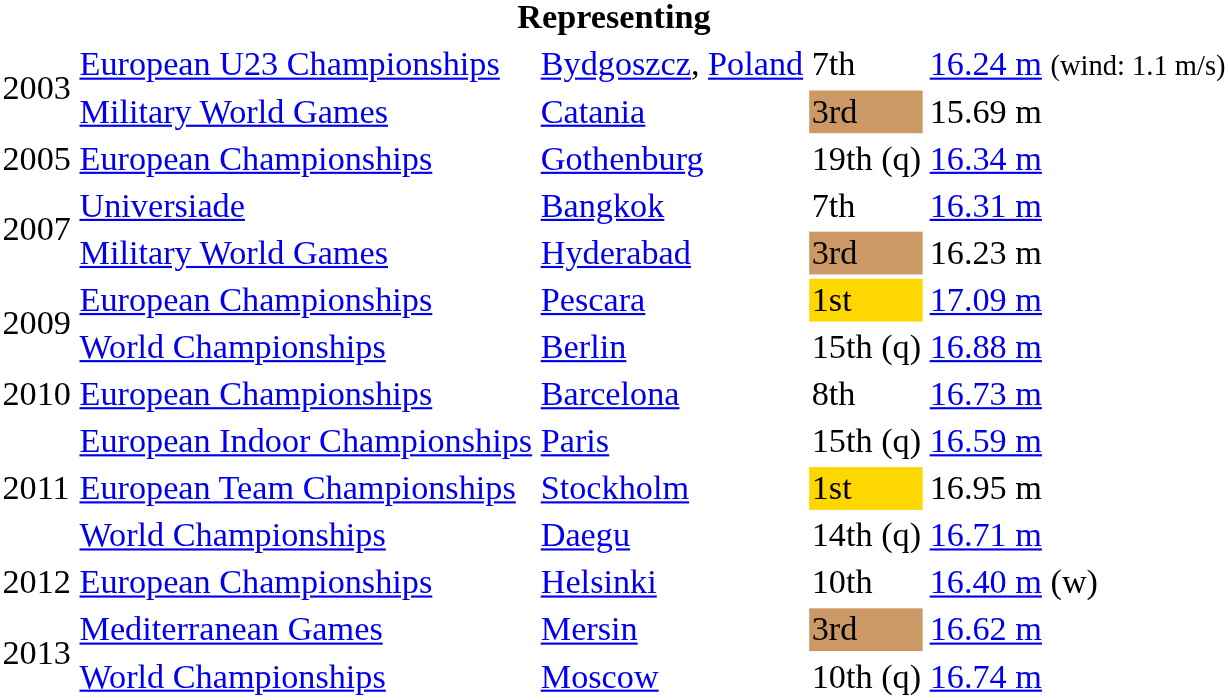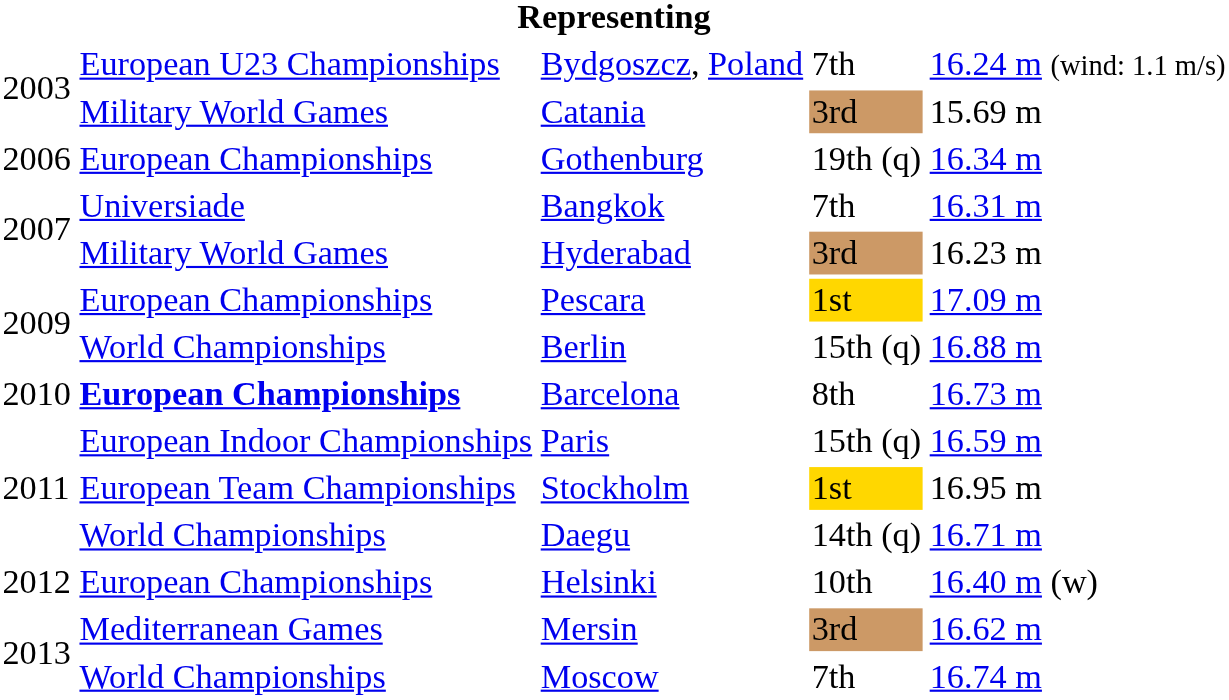 <table>
 <tr>
 <th colspan="6">Representing </th>
 </tr>
 <tr>
 <td rowspan=2>2003</td>
 <td><a href='#'>European U23 Championships</a></td>
 <td><a href='#'>Bydgoszcz</a>, <a href='#'>Poland</a></td>
 <td>7th</td>
 <td><a href='#'>16.24 m</a> <small>(wind: 1.1 m/s)</small> </td>
 </tr>
 <tr>
 <td align=left><a href='#'>Military World Games</a></td>
 <td align=left> <a href='#'>Catania</a></td>
 <td bgcolor=cc9966>3rd</td>
 <td>15.69 m</td>
 </tr>
 <tr>
-<td>2005</td>
+<td>2006</td>
 <td align=left><a href='#'>European Championships</a></td>
 <td align=left> <a href='#'>Gothenburg</a></td>
 <td>19th (q)</td>
 <td><a href='#'>16.34 m</a></td>
 </tr>
 <tr>
 <td rowspan=2>2007</td>
 <td align=left><a href='#'>Universiade</a></td>
 <td align=left> <a href='#'>Bangkok</a></td>
 <td>7th</td>
 <td><a href='#'>16.31 m</a></td>
 </tr>
 <tr>
 <td align=left><a href='#'>Military World Games</a></td>
 <td align=left> <a href='#'>Hyderabad</a></td>
 <td bgcolor=cc9966>3rd</td>
 <td>16.23 m</td>
 </tr>
 <tr>
 <td rowspan=2>2009</td>
 <td align=left><a href='#'>European Championships</a></td>
 <td align=left> <a href='#'>Pescara</a></td>
 <td bgcolor=gold>1st</td>
 <td><a href='#'>17.09 m</a></td>
 </tr>
 <tr>
 <td align=left><a href='#'>World Championships</a></td>
 <td align=left> <a href='#'>Berlin</a></td>
 <td>15th (q)</td>
 <td><a href='#'>16.88 m</a></td>
 </tr>
 <tr>
 <td>2010</td>
-<td align=left><a href='#'>European Championships</a></td>
+<td align=left><strong><a href='#'>European Championships</a></strong></td>
 <td align=left> <a href='#'>Barcelona</a></td>
 <td>8th</td>
 <td><a href='#'>16.73 m</a></td>
 </tr>
 <tr>
 <td rowspan=3>2011</td>
 <td align=left><a href='#'>European Indoor Championships</a></td>
 <td align=left> <a href='#'>Paris</a></td>
 <td>15th (q)</td>
 <td><a href='#'>16.59 m</a></td>
 </tr>
 <tr>
 <td align=left><a href='#'>European Team Championships</a></td>
 <td align=left> <a href='#'>Stockholm</a></td>
 <td bgcolor=gold>1st</td>
 <td>16.95 m</td>
 </tr>
 <tr>
 <td align=left><a href='#'>World Championships</a></td>
 <td align=left> <a href='#'>Daegu</a></td>
 <td>14th (q)</td>
 <td><a href='#'>16.71 m</a></td>
 </tr>
 <tr>
 <td>2012</td>
 <td align=left><a href='#'>European Championships</a></td>
 <td align=left> <a href='#'>Helsinki</a></td>
 <td>10th</td>
 <td><a href='#'>16.40 m</a> (w)</td>
 </tr>
 <tr>
 <td rowspan=2>2013</td>
 <td align=left><a href='#'>Mediterranean Games</a></td>
 <td align=left> <a href='#'>Mersin</a></td>
 <td bgcolor=cc9966>3rd</td>
 <td><a href='#'>16.62 m</a></td>
 </tr>
 <tr>
 <td align=left><a href='#'>World Championships</a></td>
 <td align=left> <a href='#'>Moscow</a></td>
-<td>10th (q)</td>
+<td>7th</td>
 <td><a href='#'>16.74 m</a></td>
 </tr>
 </table>
